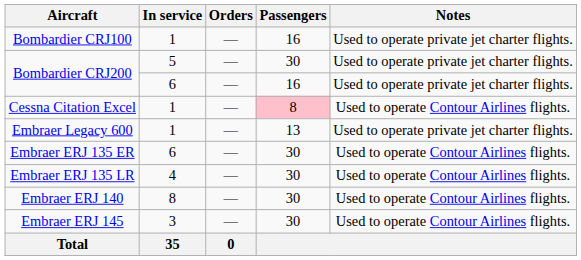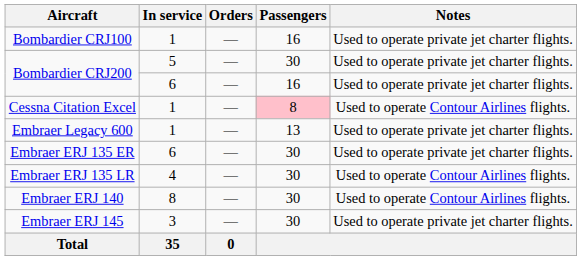 <table class="wikitable" style="margin-left:auto; margin-right:auto; text-align:center;">
 <tr>
 <th>Aircraft</th>
 <th>In service</th>
 <th>Orders</th>
 <th>Passengers</th>
 <th>Notes</th>
 </tr>
 <tr>
 <td><a href='#'>Bombardier&nbsp;CRJ100</a></td>
 <td>1</td>
 <td>—</td>
 <td>16</td>
 <td>Used to operate private jet charter flights.</td>
 </tr>
 <tr>
 <td rowspan="2"><a href='#'>Bombardier&nbsp;CRJ200</a></td>
 <td>5</td>
 <td>—</td>
 <td>30</td>
 <td>Used to operate private jet charter flights.</td>
 </tr>
 <tr>
 <td>6</td>
 <td>—</td>
 <td>16</td>
 <td>Used to operate private jet charter flights.</td>
 </tr>
 <tr>
 <td><a href='#'>Cessna Citation Excel</a></td>
 <td>1</td>
 <td>—</td>
 <td style="background: pink;">8</td>
 <td>Used to operate <a href='#'>Contour Airlines</a> flights.</td>
 </tr>
 <tr>
 <td><a href='#'>Embraer Legacy 600</a></td>
 <td>1</td>
 <td>—</td>
 <td>13</td>
 <td>Used to operate private jet charter flights.</td>
 </tr>
 <tr>
 <td><a href='#'>Embraer ERJ 135 ER</a></td>
 <td>6</td>
 <td>—</td>
 <td>30</td>
-<td>Used to operate <a href='#'>Contour Airlines</a> flights.</td>
+<td>Used to operate private jet charter flights.</td>
 </tr>
 <tr>
 <td><a href='#'>Embraer ERJ 135 LR</a></td>
 <td>4</td>
 <td>—</td>
 <td>30</td>
 <td>Used to operate <a href='#'>Contour Airlines</a> flights.</td>
 </tr>
 <tr>
 <td><a href='#'>Embraer ERJ 140</a></td>
 <td>8</td>
 <td>—</td>
 <td>30</td>
 <td>Used to operate <a href='#'>Contour Airlines</a> flights.</td>
 </tr>
 <tr>
 <td><a href='#'>Embraer ERJ 145</a></td>
 <td>3</td>
 <td>—</td>
 <td>30</td>
-<td>Used to operate <a href='#'>Contour Airlines</a> flights.</td>
+<td>Used to operate private jet charter flights.</td>
 </tr>
 <tr>
 <th>Total</th>
 <th>35</th>
 <th>0</th>
 <th colspan="2"></th>
 </tr>
 </table>
